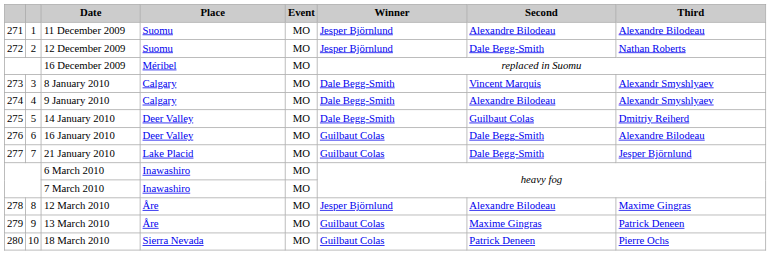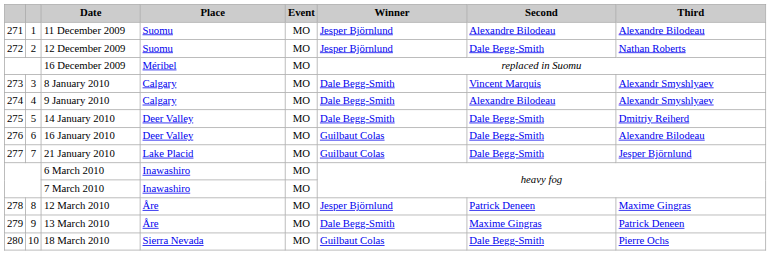 <table class="wikitable plainrowheaders" style="background:#fff; font-size:86%; line-height:16px; border:grey solid 1px; border-collapse:collapse;">
 <tr style="background:#ccc; text-align:center;">
 <th scope="col" style="background:#ccc; width=20 px;"></th>
 <th scope="col" style="background:#ccc; width=30 px;"></th>
 <th scope="col" style="background:#ccc; width:120px;">Date</th>
 <th scope="col" style="background:#ccc; width:180px;">Place</th>
 <th scope="col" style="background:#ccc; width:15px;">Event</th>
 <th scope="col" style="background:#ccc; width:185px;">Winner</th>
 <th scope="col" style="background:#ccc; width:185px;">Second</th>
 <th scope="col" style="background:#ccc; width:185px;">Third</th>
 </tr>
 <tr>
 <td align=center>271</td>
 <td align=center>1</td>
 <td>11 December 2009<small></small></td>
 <td> <a href='#'>Suomu</a></td>
 <td align=center>MO</td>
 <td> <a href='#'>Jesper Björnlund</a></td>
 <td> <a href='#'>Alexandre Bilodeau</a></td>
 <td> <a href='#'>Alexandre Bilodeau</a></td>
 </tr>
 <tr>
 <td align=center>272</td>
 <td align=center>2</td>
 <td>12 December 2009</td>
 <td> <a href='#'>Suomu</a></td>
 <td align=center>MO</td>
 <td> <a href='#'>Jesper Björnlund</a></td>
 <td> <a href='#'>Dale Begg-Smith</a></td>
 <td> <a href='#'>Nathan Roberts</a></td>
 </tr>
 <tr>
 <td colspan=2></td>
 <td>16 December 2009</td>
 <td> <a href='#'>Méribel</a></td>
 <td align=center>MO</td>
 <td colspan=3 align=center><em>replaced in Suomu</em></td>
 </tr>
 <tr>
 <td align=center>273</td>
 <td align=center>3</td>
 <td>8 January 2010</td>
 <td> <a href='#'>Calgary</a></td>
 <td align=center>MO</td>
 <td> <a href='#'>Dale Begg-Smith</a></td>
 <td> <a href='#'>Vincent Marquis</a></td>
 <td> <a href='#'>Alexandr Smyshlyaev</a></td>
 </tr>
 <tr>
 <td align=center>274</td>
 <td align=center>4</td>
 <td>9 January 2010</td>
 <td> <a href='#'>Calgary</a></td>
 <td align=center>MO</td>
 <td> <a href='#'>Dale Begg-Smith</a></td>
 <td> <a href='#'>Alexandre Bilodeau</a></td>
 <td> <a href='#'>Alexandr Smyshlyaev</a></td>
 </tr>
 <tr>
 <td align=center>275</td>
 <td align=center>5</td>
 <td>14 January 2010</td>
 <td> <a href='#'>Deer Valley</a></td>
 <td align=center>MO</td>
 <td> <a href='#'>Dale Begg-Smith</a></td>
-<td> <a href='#'>Guilbaut Colas</a></td>
+<td> <a href='#'>Dale Begg-Smith</a></td>
 <td> <a href='#'>Dmitriy Reiherd</a></td>
 </tr>
 <tr>
 <td align=center>276</td>
 <td align=center>6</td>
 <td>16 January 2010</td>
 <td> <a href='#'>Deer Valley</a></td>
 <td align=center>MO</td>
 <td> <a href='#'>Guilbaut Colas</a></td>
 <td> <a href='#'>Dale Begg-Smith</a></td>
 <td> <a href='#'>Alexandre Bilodeau</a></td>
 </tr>
 <tr>
 <td align=center>277</td>
 <td align=center>7</td>
 <td>21 January 2010</td>
 <td> <a href='#'>Lake Placid</a></td>
 <td align=center>MO</td>
 <td> <a href='#'>Guilbaut Colas</a></td>
 <td> <a href='#'>Dale Begg-Smith</a></td>
 <td> <a href='#'>Jesper Björnlund</a></td>
 </tr>
 <tr>
 <td colspan=2 rowspan=2></td>
 <td>6 March 2010</td>
 <td> <a href='#'>Inawashiro</a></td>
 <td align=center>MO</td>
 <td colspan=3 rowspan=2 align=center><em>heavy fog</em></td>
 </tr>
 <tr>
 <td>7 March 2010</td>
 <td> <a href='#'>Inawashiro</a></td>
 <td align=center>MO</td>
 </tr>
 <tr>
 <td align=center>278</td>
 <td align=center>8</td>
 <td>12 March 2010</td>
 <td> <a href='#'>Åre</a></td>
 <td align=center>MO</td>
 <td> <a href='#'>Jesper Björnlund</a></td>
-<td> <a href='#'>Alexandre Bilodeau</a></td>
+<td> <a href='#'>Patrick Deneen</a></td>
 <td> <a href='#'>Maxime Gingras</a></td>
 </tr>
 <tr>
 <td align=center>279</td>
 <td align=center>9</td>
 <td>13 March 2010</td>
 <td> <a href='#'>Åre</a></td>
 <td align=center>MO</td>
-<td> <a href='#'>Guilbaut Colas</a></td>
+<td> <a href='#'>Dale Begg-Smith</a></td>
 <td> <a href='#'>Maxime Gingras</a></td>
 <td> <a href='#'>Patrick Deneen</a></td>
 </tr>
 <tr>
 <td align=center>280</td>
 <td align=center>10</td>
 <td>18 March 2010</td>
 <td> <a href='#'>Sierra Nevada</a></td>
 <td align=center>MO</td>
 <td> <a href='#'>Guilbaut Colas</a></td>
-<td> <a href='#'>Patrick Deneen</a></td>
+<td> <a href='#'>Dale Begg-Smith</a></td>
 <td> <a href='#'>Pierre Ochs</a></td>
 </tr>
 </table>
